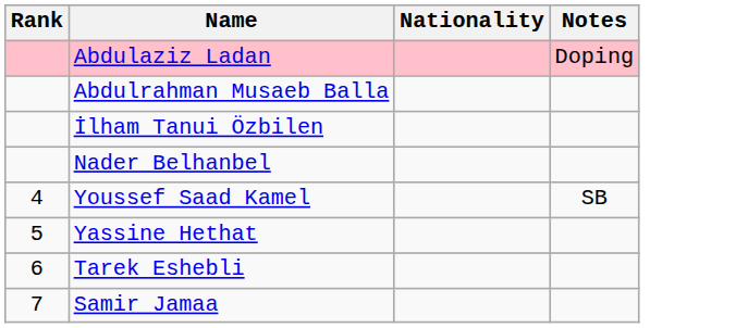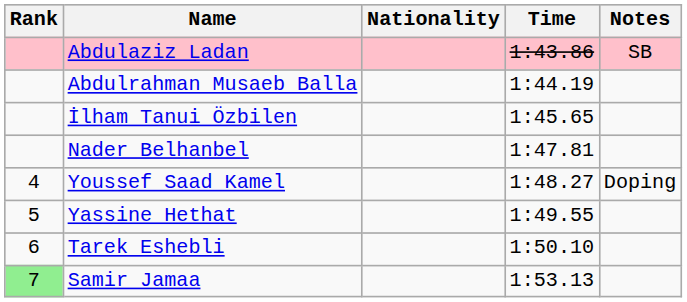 <table class="wikitable sortable" style="text-align:center;font-size:95%">
 <tr>
 <th>Rank</th>
 <th>Name</th>
 <th>Nationality</th>
+<th>Time</th>
 <th>Notes</th>
 </tr>
 <tr bgcolor=pink>
 <td><s></s></td>
 <td align=left><a href='#'>Abdulaziz Ladan</a></td>
 <td align=left></td>
-<td>Doping</td>
+<td><s>1:43.86</s></td>
+<td>SB</td>
 </tr>
 <tr>
 <td></td>
 <td align=left><a href='#'>Abdulrahman Musaeb Balla</a></td>
 <td align=left></td>
+<td>1:44.19</td>
 <td></td>
 </tr>
 <tr>
 <td></td>
 <td align=left><a href='#'>İlham Tanui Özbilen</a></td>
 <td align=left></td>
+<td>1:45.65</td>
 <td></td>
 </tr>
 <tr>
 <td></td>
 <td align=left><a href='#'>Nader Belhanbel</a></td>
 <td align=left></td>
+<td>1:47.81</td>
 <td></td>
 </tr>
 <tr>
 <td>4</td>
 <td align=left><a href='#'>Youssef Saad Kamel</a></td>
 <td align=left></td>
-<td>SB</td>
+<td>1:48.27</td>
+<td>Doping</td>
 </tr>
 <tr>
 <td>5</td>
 <td align=left><a href='#'>Yassine Hethat</a></td>
 <td align=left></td>
+<td>1:49.55</td>
 <td></td>
 </tr>
 <tr>
 <td>6</td>
 <td align=left><a href='#'>Tarek Eshebli</a></td>
 <td align=left></td>
+<td>1:50.10</td>
 <td></td>
 </tr>
 <tr>
-<td>7</td>
+<td style="background: lightgreen;">7</td>
 <td align=left><a href='#'>Samir Jamaa</a></td>
 <td align=left></td>
+<td>1:53.13</td>
 <td></td>
 </tr>
 </table>
